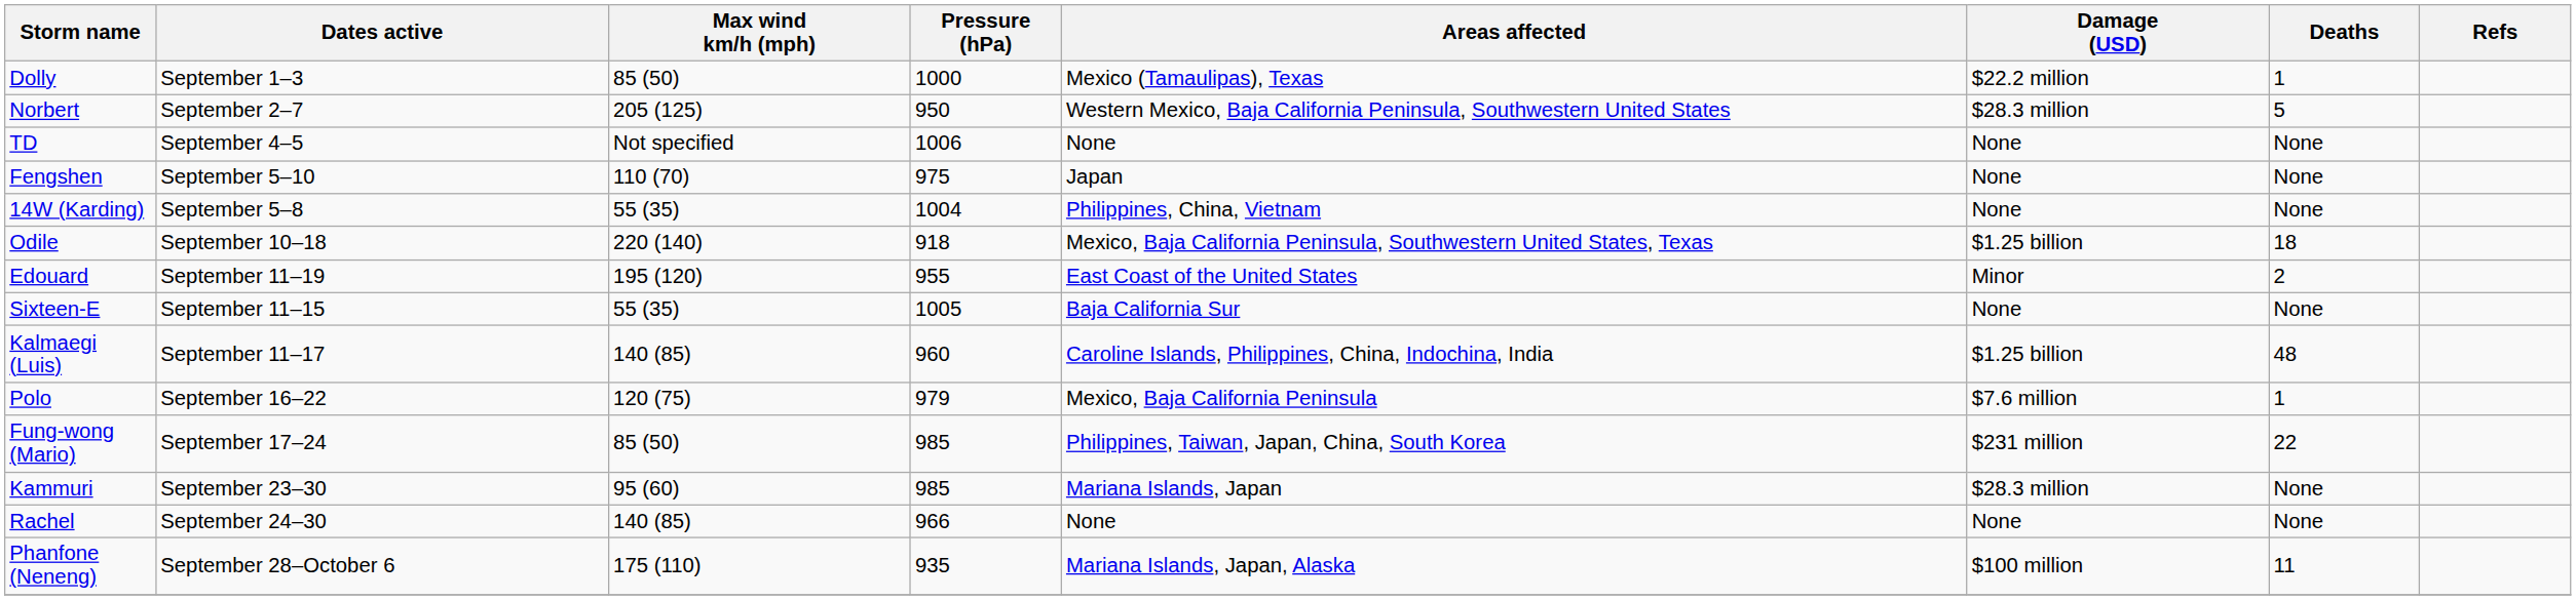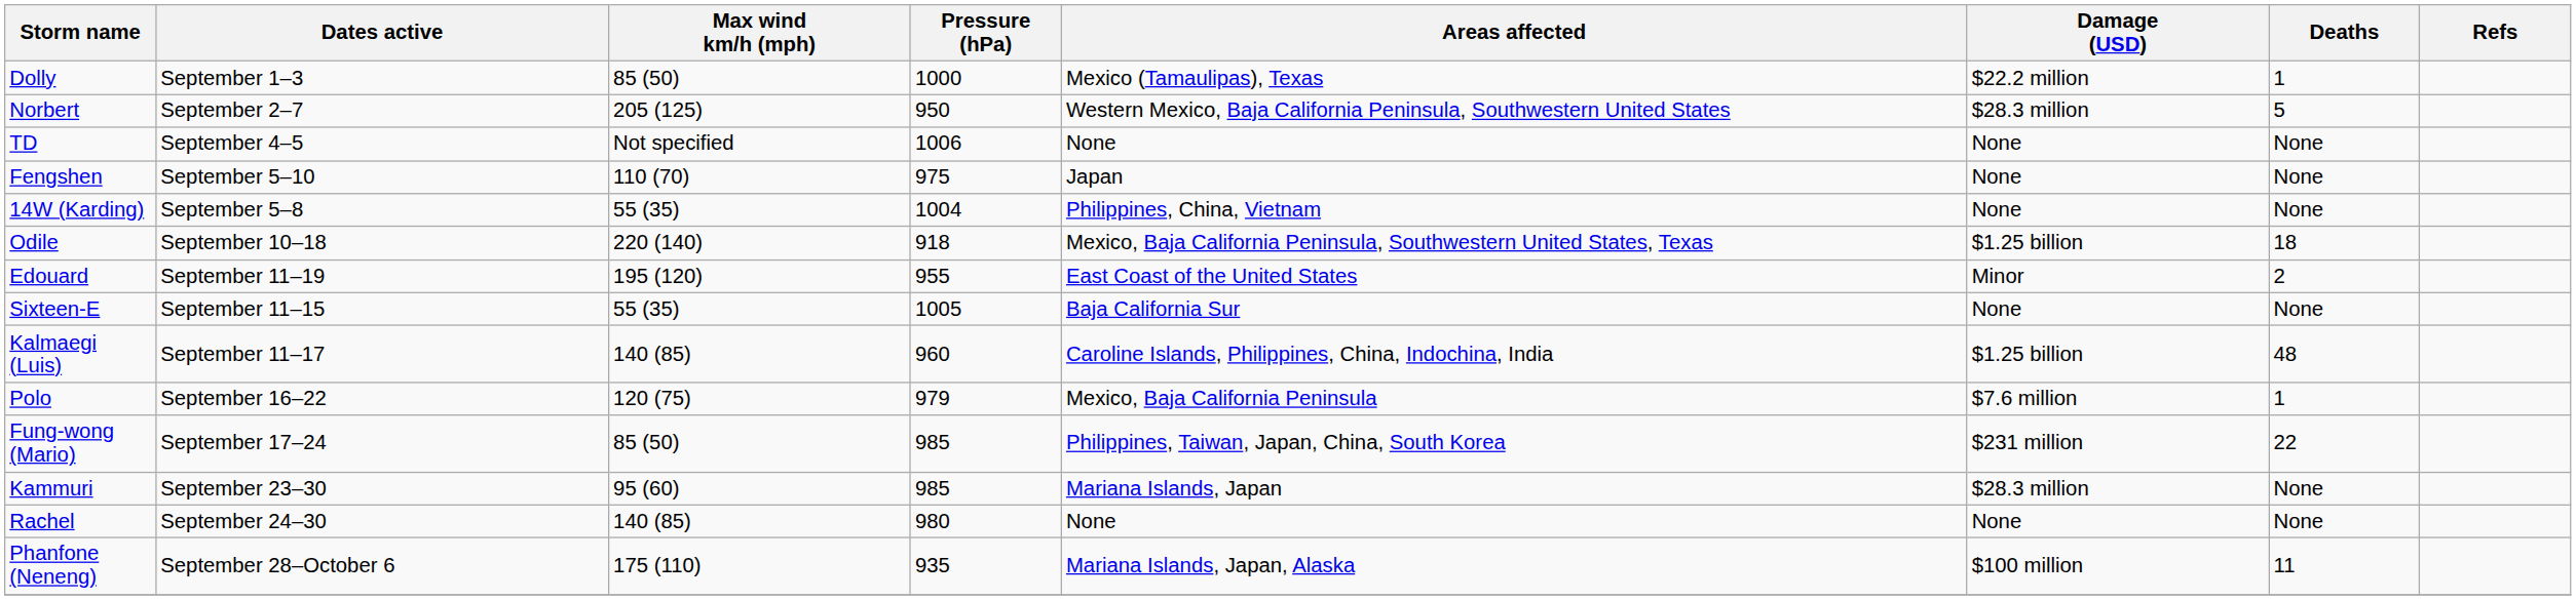 <table class="wikitable sortable">
 <tr>
 <th width="5%">Storm name</th>
 <th width="15%">Dates active</th>
 <th width="10%">Max wind<br>km/h (mph)</th>
 <th width="5%">Pressure<br>(hPa)</th>
 <th width="30%">Areas affected</th>
 <th width="10%">Damage<br>(<a href='#'>USD</a>)</th>
 <th width="5%">Deaths</th>
 <th width="5%">Refs</th>
 </tr>
 <tr>
 <td><a href='#'>Dolly</a></td>
 <td>September 1–3</td>
 <td>85 (50)</td>
 <td>1000</td>
 <td>Mexico (<a href='#'>Tamaulipas</a>), <a href='#'>Texas</a></td>
 <td>$22.2 million</td>
 <td>1</td>
 <td></td>
 </tr>
 <tr>
 <td><a href='#'>Norbert</a></td>
 <td>September 2–7</td>
 <td>205 (125)</td>
 <td>950</td>
 <td>Western Mexico, <a href='#'>Baja California Peninsula</a>, <a href='#'>Southwestern United States</a></td>
 <td>$28.3 million</td>
 <td>5</td>
 <td></td>
 </tr>
 <tr>
 <td><a href='#'>TD</a></td>
 <td>September 4–5</td>
 <td>Not specified</td>
 <td>1006</td>
 <td>None</td>
 <td>None</td>
 <td>None</td>
 <td></td>
 </tr>
 <tr>
 <td><a href='#'>Fengshen</a></td>
 <td>September 5–10</td>
 <td>110 (70)</td>
 <td>975</td>
 <td>Japan</td>
 <td>None</td>
 <td>None</td>
 <td></td>
 </tr>
 <tr>
 <td><a href='#'>14W (Karding)</a></td>
 <td>September 5–8</td>
 <td>55 (35)</td>
 <td>1004</td>
 <td><a href='#'>Philippines</a>, China, <a href='#'>Vietnam</a></td>
 <td>None</td>
 <td>None</td>
 <td></td>
 </tr>
 <tr>
 <td><a href='#'>Odile</a></td>
 <td>September 10–18</td>
 <td>220 (140)</td>
 <td>918</td>
 <td>Mexico, <a href='#'>Baja California Peninsula</a>, <a href='#'>Southwestern United States</a>, <a href='#'>Texas</a></td>
 <td>$1.25 billion</td>
 <td>18</td>
 <td></td>
 </tr>
 <tr>
 <td><a href='#'>Edouard</a></td>
 <td>September 11–19</td>
 <td>195 (120)</td>
 <td>955</td>
 <td><a href='#'>East Coast of the United States</a></td>
 <td>Minor</td>
 <td>2</td>
 <td></td>
 </tr>
 <tr>
 <td><a href='#'>Sixteen-E</a></td>
 <td>September 11–15</td>
 <td>55 (35)</td>
 <td>1005</td>
 <td><a href='#'>Baja California Sur</a></td>
 <td>None</td>
 <td>None</td>
 <td></td>
 </tr>
 <tr>
 <td><a href='#'>Kalmaegi (Luis)</a></td>
 <td>September 11–17</td>
 <td>140 (85)</td>
 <td>960</td>
 <td><a href='#'>Caroline Islands</a>, <a href='#'>Philippines</a>, China, <a href='#'>Indochina</a>, India</td>
 <td>$1.25 billion</td>
 <td>48</td>
 <td></td>
 </tr>
 <tr>
 <td><a href='#'>Polo</a></td>
 <td>September 16–22</td>
 <td>120 (75)</td>
 <td>979</td>
 <td>Mexico, <a href='#'>Baja California Peninsula</a></td>
 <td>$7.6 million</td>
 <td>1</td>
 <td></td>
 </tr>
 <tr>
 <td><a href='#'>Fung-wong (Mario)</a></td>
 <td>September 17–24</td>
 <td>85 (50)</td>
 <td>985</td>
 <td><a href='#'>Philippines</a>, <a href='#'>Taiwan</a>, Japan, China, <a href='#'>South Korea</a></td>
 <td>$231 million</td>
 <td>22</td>
 <td></td>
 </tr>
 <tr>
 <td><a href='#'>Kammuri</a></td>
 <td>September 23–30</td>
 <td>95 (60)</td>
 <td>985</td>
 <td><a href='#'>Mariana Islands</a>, Japan</td>
 <td>$28.3 million</td>
 <td>None</td>
 <td></td>
 </tr>
 <tr>
 <td><a href='#'>Rachel</a></td>
 <td>September 24–30</td>
 <td>140 (85)</td>
-<td>966</td>
+<td>980</td>
 <td>None</td>
 <td>None</td>
 <td>None</td>
 <td></td>
 </tr>
 <tr>
 <td><a href='#'>Phanfone (Neneng)</a></td>
 <td>September 28–October 6</td>
 <td>175 (110)</td>
 <td>935</td>
 <td><a href='#'>Mariana Islands</a>, Japan, <a href='#'>Alaska</a></td>
 <td>$100 million</td>
 <td>11</td>
 <td></td>
 </tr>
 <tr>
 </tr>
 </table>
